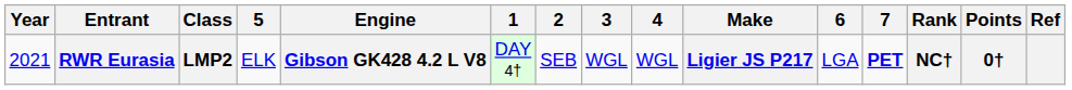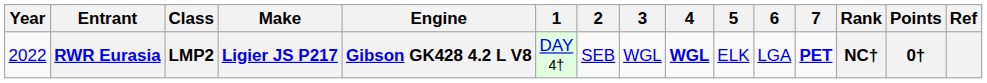 <table class="wikitable" style="text-align:center; font-size:90%">
 <tr>
 <th>Year</th>
 <th>Entrant</th>
 <th>Class</th>
-<th>5</th>
+<th>Make</th>
 <th>Engine</th>
 <th>1</th>
 <th>2</th>
 <th>3</th>
 <th>4</th>
-<th>Make</th>
+<th>5</th>
 <th>6</th>
 <th>7</th>
 <th>Rank</th>
 <th>Points</th>
 <th>Ref</th>
 </tr>
 <tr>
-<td><a href='#'>2021</a></td>
+<td><a href='#'>2022</a></td>
 <th><a href='#'>RWR Eurasia</a></th>
 <th>LMP2</th>
-<td><a href='#'>ELK</a></td>
+<th><a href='#'>Ligier JS P217</a></th>
 <th><a href='#'>Gibson</a> GK428 4.2 L V8</th>
 <td style="background:#DFFFDF;"><a href='#'>DAY</a><br><small>4†</small></td>
 <td><a href='#'>SEB</a></td>
 <td><a href='#'>WGL</a></td>
-<td><a href='#'>WGL</a></td>
-<th><a href='#'>Ligier JS P217</a></th>
+<td><strong><a href='#'>WGL</a></strong></td>
+<td><a href='#'>ELK</a></td>
 <td><a href='#'>LGA</a></td>
 <td><strong><a href='#'>PET</a></strong></td>
 <th>NC†</th>
 <th>0†</th>
 <th></th>
 </tr>
 </table>
